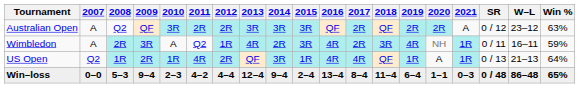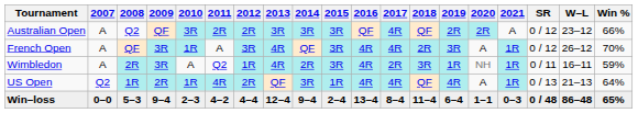 <table class=wikitable style=text-align:center>
 <tr>
 <th>Tournament</th>
 <th><a href='#'>2007</a></th>
 <th><a href='#'>2008</a></th>
 <th><a href='#'>2009</a></th>
 <th><a href='#'>2010</a></th>
 <th><a href='#'>2011</a></th>
 <th><a href='#'>2012</a></th>
 <th><a href='#'>2013</a></th>
 <th><a href='#'>2014</a></th>
 <th><a href='#'>2015</a></th>
 <th><a href='#'>2016</a></th>
 <th><a href='#'>2017</a></th>
 <th><a href='#'>2018</a></th>
 <th><a href='#'>2019</a></th>
 <th><a href='#'>2020</a></th>
 <th><a href='#'>2021</a></th>
 <th>SR</th>
 <th>W–L</th>
 <th>Win %</th>
 </tr>
 <tr>
 <td align=left><a href='#'>Australian Open</a></td>
 <td>A</td>
 <td><a href='#'>Q2</a></td>
 <td bgcolor=#ffebcd><a href='#'>QF</a></td>
 <td bgcolor=#afeeee><a href='#'>3R</a></td>
 <td bgcolor=#afeeee><a href='#'>2R</a></td>
 <td bgcolor=#afeeee><a href='#'>2R</a></td>
 <td bgcolor=#afeeee><a href='#'>3R</a></td>
 <td bgcolor=#afeeee><a href='#'>3R</a></td>
 <td bgcolor=#afeeee><a href='#'>3R</a></td>
 <td bgcolor=#ffebcd><a href='#'>QF</a></td>
-<td bgcolor=#afeeee><a href='#'>2R</a></td>
+<td bgcolor=#afeeee><a href='#'>4R</a></td>
 <td bgcolor=#ffebcd><a href='#'>QF</a></td>
 <td bgcolor=#afeeee><a href='#'>2R</a></td>
 <td bgcolor=#afeeee><a href='#'>2R</a></td>
 <td>A</td>
 <td>0 / 12</td>
 <td>23–12</td>
-<td>63%</td>
+<td>66%</td>
+</tr>
+<tr>
+<td align=left><a href='#'>French Open</a></td>
+<td>A</td>
+<td bgcolor=#ffebcd><a href='#'>QF</a></td>
+<td bgcolor=#afeeee><a href='#'>3R</a></td>
+<td bgcolor=#afeeee><a href='#'>1R</a></td>
+<td>A</td>
+<td bgcolor=#afeeee><a href='#'>3R</a></td>
+<td bgcolor=#afeeee><a href='#'>4R</a></td>
+<td bgcolor=#ffebcd><a href='#'>QF</a></td>
+<td bgcolor=#afeeee><a href='#'>3R</a></td>
+<td bgcolor=#afeeee><a href='#'>4R</a></td>
+<td bgcolor=#afeeee><a href='#'>4R</a></td>
+<td bgcolor=#afeeee><a href='#'>2R</a></td>
+<td bgcolor=#afeeee><a href='#'>3R</a></td>
+<td>A</td>
+<td bgcolor=#afeeee><a href='#'>1R</a></td>
+<td>0 / 12</td>
+<td>26–12</td>
+<td>70%</td>
 </tr>
 <tr>
 <td align=left><a href='#'>Wimbledon</a></td>
 <td>A</td>
 <td bgcolor=#afeeee><a href='#'>2R</a></td>
 <td bgcolor=#afeeee><a href='#'>3R</a></td>
 <td>A</td>
 <td><a href='#'>Q2</a></td>
 <td bgcolor=#afeeee><a href='#'>1R</a></td>
 <td bgcolor=#afeeee><a href='#'>4R</a></td>
 <td bgcolor=#afeeee><a href='#'>2R</a></td>
 <td bgcolor=#afeeee><a href='#'>3R</a></td>
 <td bgcolor=#afeeee><a href='#'>4R</a></td>
 <td bgcolor=#afeeee><a href='#'>2R</a></td>
 <td bgcolor=#afeeee><a href='#'>3R</a></td>
-<td bgcolor=#afeeee><a href='#'>4R</a></td>
+<td bgcolor=#afeeee><a href='#'>1R</a></td>
 <td style=color:#767676>NH</td>
 <td bgcolor=#afeeee><a href='#'>1R</a></td>
 <td>0 / 11</td>
 <td>16–11</td>
 <td>59%</td>
 </tr>
 <tr>
 <td align=left><a href='#'>US Open</a></td>
 <td><a href='#'>Q2</a></td>
 <td bgcolor=#afeeee><a href='#'>1R</a></td>
 <td bgcolor=#afeeee><a href='#'>2R</a></td>
 <td bgcolor=#afeeee><a href='#'>1R</a></td>
 <td bgcolor=#afeeee><a href='#'>4R</a></td>
 <td bgcolor=#afeeee><a href='#'>2R</a></td>
 <td bgcolor=#ffebcd><a href='#'>QF</a></td>
 <td bgcolor=#afeeee><a href='#'>3R</a></td>
 <td bgcolor=#afeeee><a href='#'>1R</a></td>
 <td bgcolor=#afeeee><a href='#'>4R</a></td>
 <td bgcolor=#afeeee><a href='#'>4R</a></td>
 <td bgcolor=#ffebcd><a href='#'>QF</a></td>
-<td bgcolor=#afeeee><a href='#'>1R</a></td>
+<td bgcolor=#afeeee><a href='#'>4R</a></td>
 <td>A</td>
 <td bgcolor=afeeee><a href='#'>1R</a></td>
 <td>0 / 13</td>
 <td>21–13</td>
 <td>64%</td>
 </tr>
 <tr style=background:#efefef;font-weight:bold>
 <td style=text-align:left>Win–loss</td>
 <td>0–0</td>
 <td>5–3</td>
 <td>9–4</td>
 <td>2–3</td>
 <td>4–2</td>
 <td>4–4</td>
 <td>12–4</td>
 <td>9–4</td>
 <td>2–4</td>
 <td>13–4</td>
 <td>8–4</td>
 <td>11–4</td>
 <td>6–4</td>
 <td>1–1</td>
 <td>0–3</td>
 <td>0 / 48</td>
 <td>86–48</td>
 <td>65%</td>
 </tr>
 </table>
